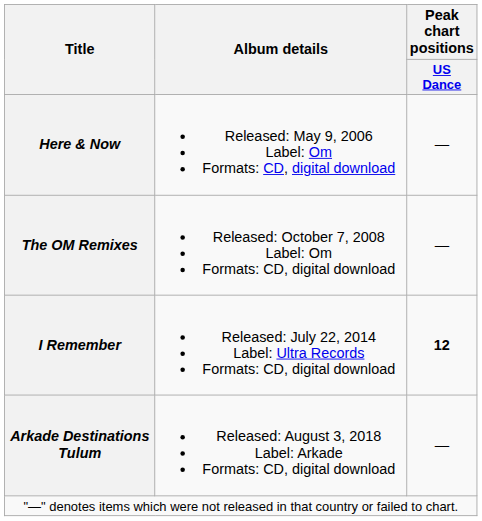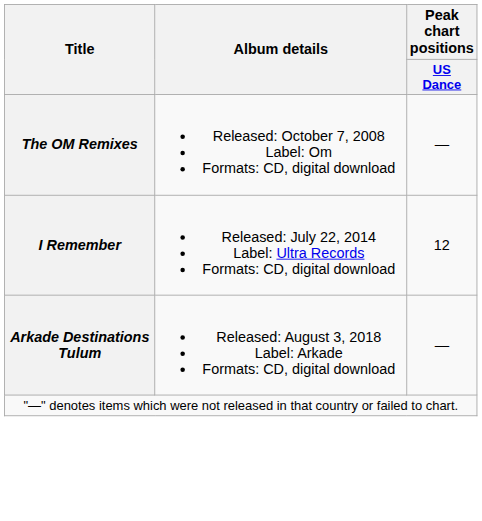 <table class="wikitable plainrowheaders" style="text-align:center;">
 <tr>
 <th scope="col" rowspan="2" style="width:10em;">Title</th>
 <th scope="col" rowspan="2" style="width:17em;">Album details</th>
 <th scope="col" colspan="1">Peak chart positions</th>
 </tr>
 <tr>
 <th scope="col" style="width:2.5em;font-size:90%;"><a href='#'>US<br>Dance</a><br></th>
 </tr>
 <tr>
-<th scope="row"><em>Here & Now</em></th>
-<td><br><ul><li>Released: May 9, 2006</li><li>Label: <a href='#'>Om</a></li><li>Formats: <a href='#'>CD</a>, <a href='#'>digital download</a></li></ul></td>
-<td>—</td>
-</tr>
-<tr>
 <th scope="row"><em>The OM Remixes</em></th>
 <td><br><ul><li>Released: October 7, 2008</li><li>Label: Om</li><li>Formats: CD, digital download</li></ul></td>
 <td>—</td>
 </tr>
 <tr>
 <th scope="row"><em>I Remember</em></th>
 <td><br><ul><li>Released: July 22, 2014</li><li>Label: <a href='#'>Ultra Records</a></li><li>Formats: CD, digital download</li></ul></td>
-<td><strong>12</strong></td>
+<td>12</td>
 </tr>
 <tr>
 <th scope="row"><em>Arkade Destinations Tulum</em></th>
 <td><br><ul><li>Released: August 3, 2018</li><li>Label: Arkade</li><li>Formats: CD, digital download</li></ul></td>
 <td>—</td>
 </tr>
 <tr>
 <td colspan="3" style="font-size:90%;">"—" denotes items which were not released in that country or failed to chart.</td>
 </tr>
 </table>
